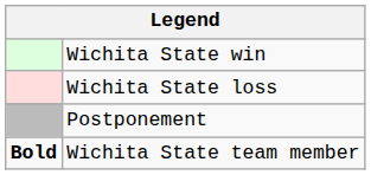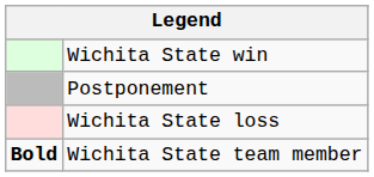 <table class="wikitable" style="font-size:90%">
 <tr>
 <th colspan="2">Legend</th>
 </tr>
 <tr>
 <td bgcolor="#ddffdd"> </td>
 <td>Wichita State win</td>
 </tr>
 <tr>
+<td bgcolor="#bbbbbb"> </td>
+<td>Postponement</td>
+</tr>
+<tr>
 <td bgcolor="#ffdddd"> </td>
 <td>Wichita State loss</td>
-</tr>
-<tr>
-<td bgcolor="#bbbbbb"> </td>
-<td>Postponement</td>
 </tr>
 <tr>
 <td><strong>Bold</strong></td>
 <td>Wichita State team member</td>
 </tr>
 </table>
